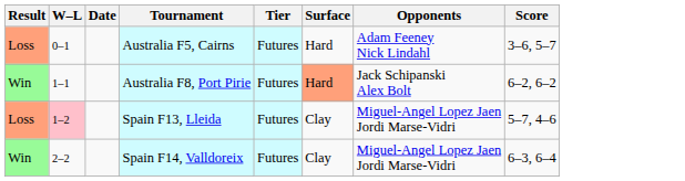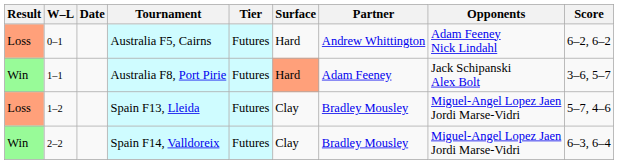 <table class="sortable wikitable">
 <tr>
 <th>Result</th>
 <th class="unsortable">W–L</th>
 <th>Date</th>
 <th>Tournament</th>
 <th>Tier</th>
 <th>Surface</th>
+<th>Partner</th>
 <th>Opponents</th>
 <th class="unsortable">Score</th>
 </tr>
 <tr>
 <td bgcolor=FFA07A>Loss</td>
 <td><small>0–1</small></td>
 <td></td>
 <td style="background:#cffcff;">Australia F5, Cairns</td>
 <td style="background:#cffcff;">Futures</td>
 <td>Hard</td>
+<td> <a href='#'>Andrew Whittington</a></td>
 <td> <a href='#'>Adam Feeney</a> <br>  <a href='#'>Nick Lindahl</a></td>
-<td>3–6, 5–7</td>
+<td>6–2, 6–2</td>
 </tr>
 <tr>
 <td bgcolor=98FB98>Win</td>
 <td><small>1–1</small></td>
 <td></td>
 <td style="background:#cffcff;">Australia F8, <a href='#'>Port Pirie</a></td>
 <td style="background:#cffcff;">Futures</td>
 <td style="background: lightsalmon;">Hard</td>
+<td> <a href='#'>Adam Feeney</a></td>
 <td> Jack Schipanski <br>  <a href='#'>Alex Bolt</a></td>
-<td>6–2, 6–2</td>
+<td>3–6, 5–7</td>
 </tr>
 <tr>
 <td bgcolor=FFA07A>Loss</td>
-<td style="background: pink;"><small>1–2</small></td>
+<td><small>1–2</small></td>
 <td></td>
 <td style="background:#cffcff;">Spain F13, <a href='#'>Lleida</a></td>
 <td style="background:#cffcff;">Futures</td>
 <td>Clay</td>
+<td> <a href='#'>Bradley Mousley</a></td>
 <td> <a href='#'>Miguel-Angel Lopez Jaen</a> <br>  Jordi Marse-Vidri</td>
 <td>5–7, 4–6</td>
 </tr>
 <tr>
 <td bgcolor=98FB98>Win</td>
 <td><small>2–2</small></td>
 <td></td>
 <td style="background:#cffcff;">Spain F14, <a href='#'>Valldoreix</a></td>
 <td style="background:#cffcff;">Futures</td>
 <td>Clay</td>
+<td> <a href='#'>Bradley Mousley</a></td>
 <td> <a href='#'>Miguel-Angel Lopez Jaen</a> <br>  Jordi Marse-Vidri</td>
 <td>6–3, 6–4</td>
 </tr>
 </table>
